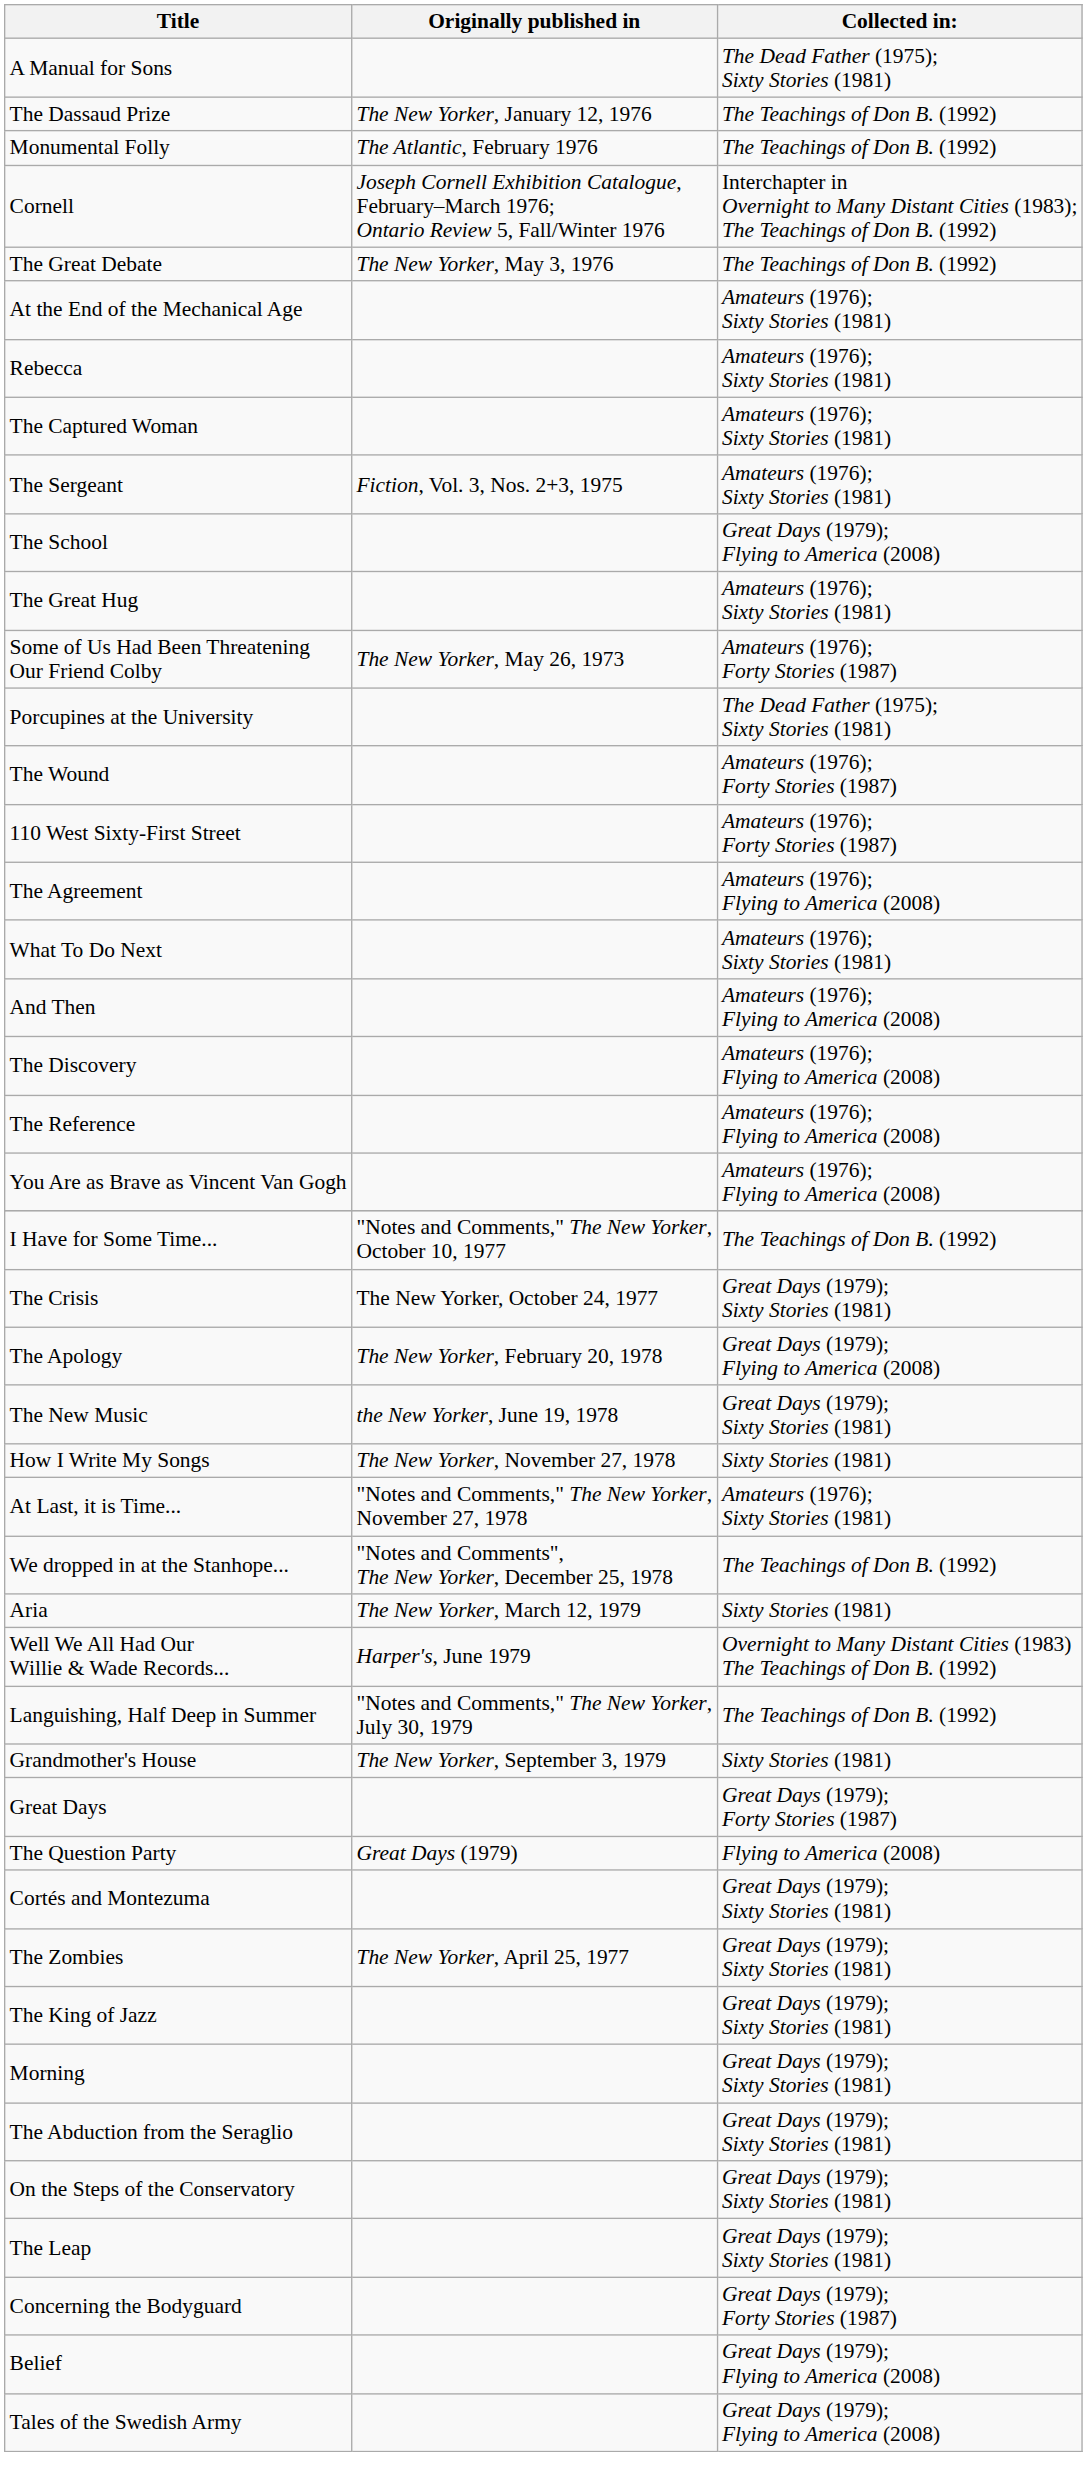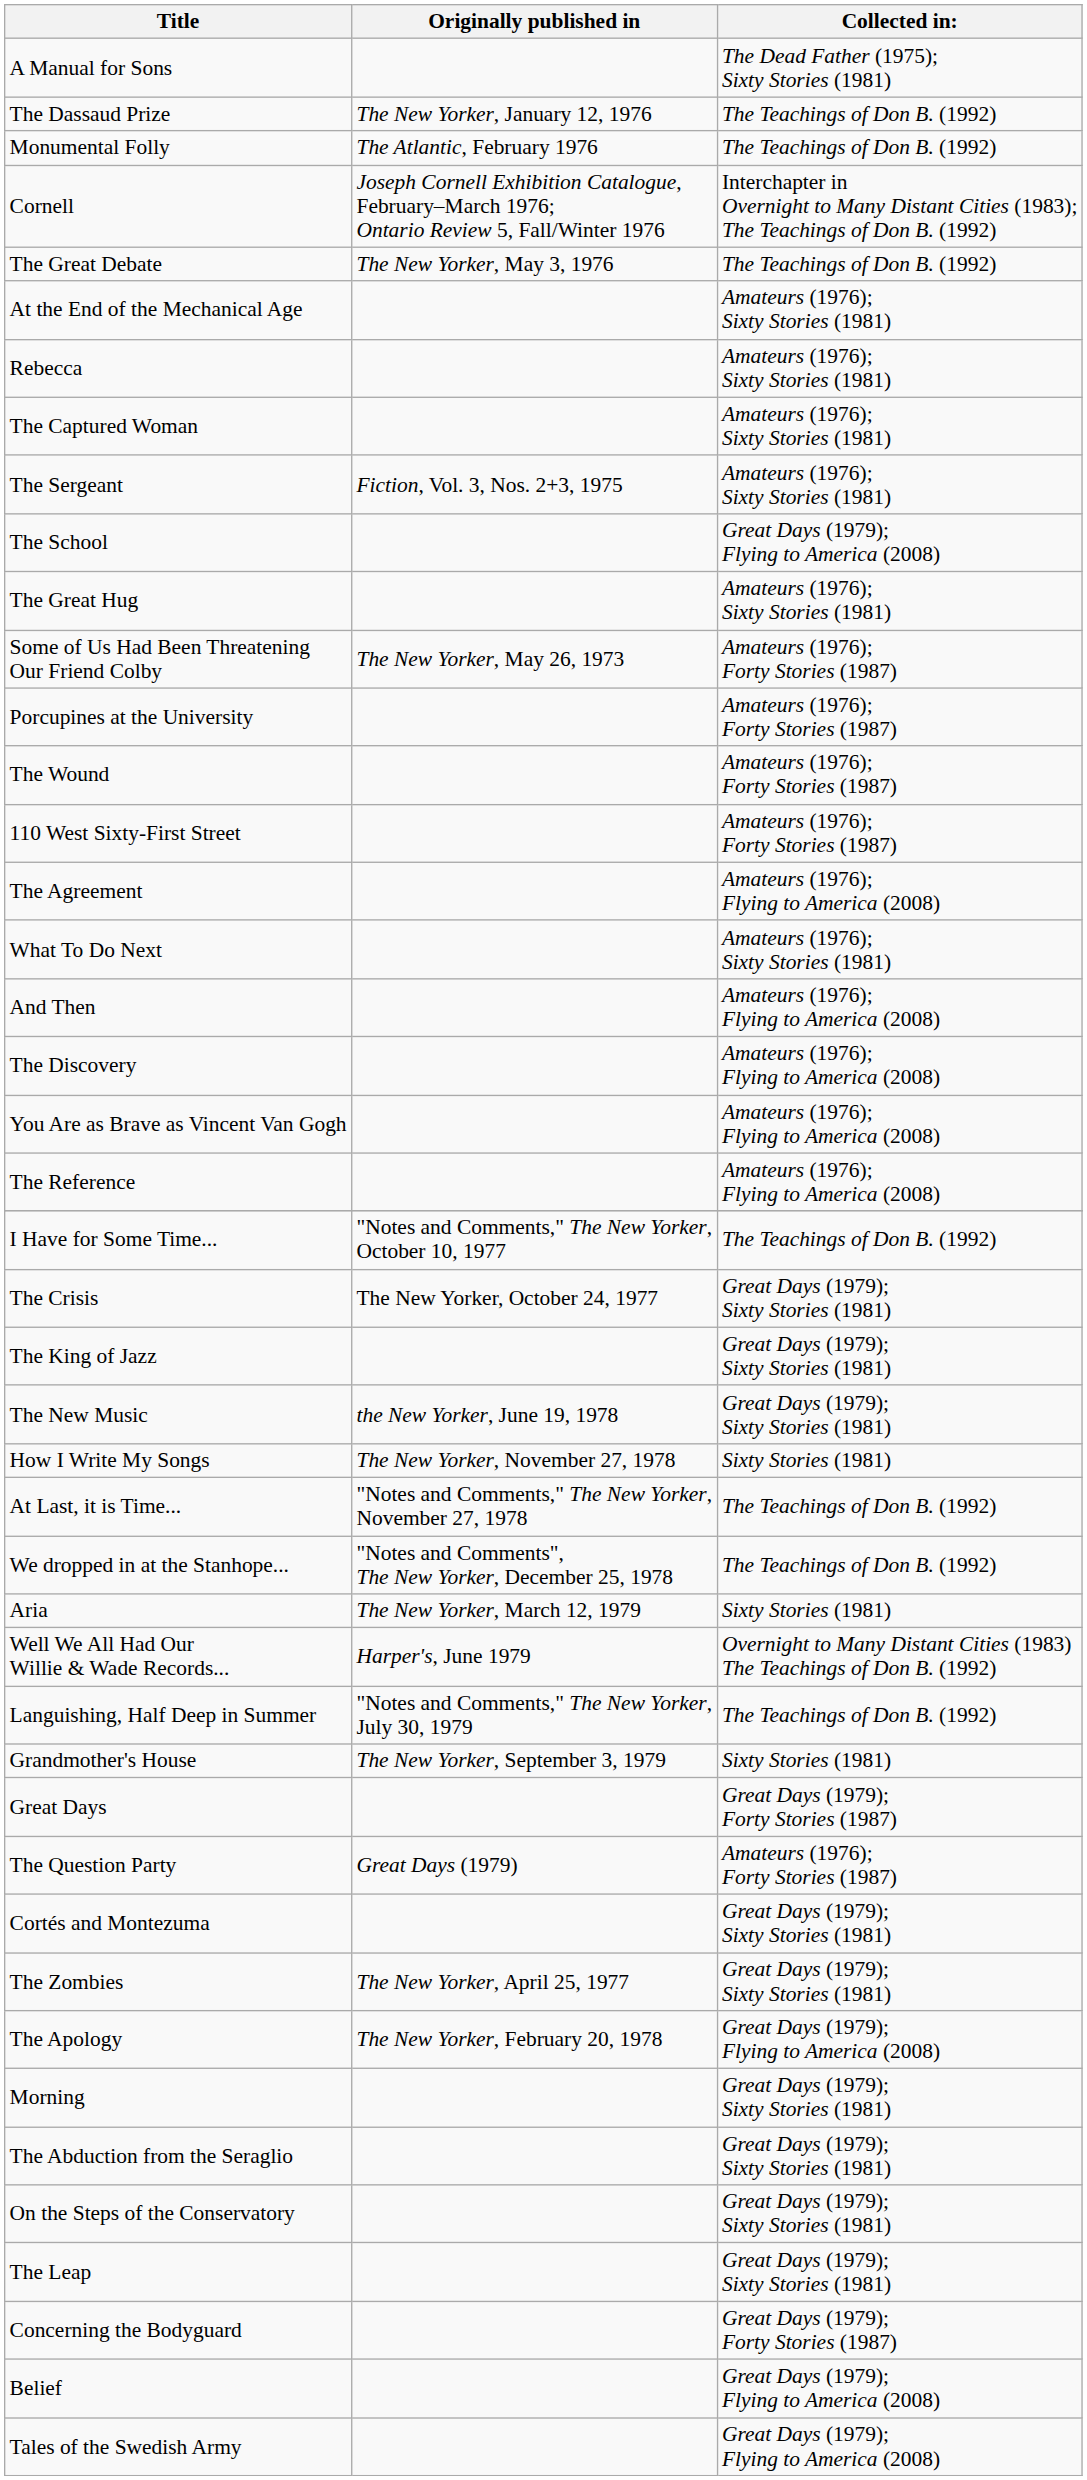 <table class="wikitable">
 <tr>
 <th>Title</th>
 <th>Originally published in</th>
 <th>Collected in:</th>
 </tr>
 <tr>
 <td>A Manual for Sons</td>
 <td></td>
 <td><em>The Dead Father</em> (1975);<br><em>Sixty Stories</em> (1981)</td>
 </tr>
 <tr>
 <td>The Dassaud Prize</td>
 <td><em>The New Yorker</em>, January 12, 1976</td>
 <td><em>The Teachings of Don B.</em> (1992)</td>
 </tr>
 <tr>
 <td>Monumental Folly</td>
 <td><em>The Atlantic</em>, February 1976</td>
 <td><em>The Teachings of Don B.</em> (1992)</td>
 </tr>
 <tr>
 <td>Cornell</td>
 <td><em>Joseph Cornell Exhibition Catalogue</em>,<br>February–March 1976;<br><em>Ontario Review</em> 5, Fall/Winter 1976</td>
 <td>Interchapter in <br><em>Overnight to Many Distant Cities</em> (1983);<br><em>The Teachings of Don B.</em> (1992)</td>
 </tr>
 <tr>
 <td>The Great Debate</td>
 <td><em>The New Yorker</em>, May 3, 1976</td>
 <td><em>The Teachings of Don B.</em> (1992)</td>
 </tr>
 <tr>
 <td>At the End of the Mechanical Age</td>
 <td></td>
 <td><em>Amateurs</em> (1976);<br><em>Sixty Stories</em> (1981)</td>
 </tr>
 <tr>
 <td>Rebecca</td>
 <td></td>
 <td><em>Amateurs</em> (1976);<br><em>Sixty Stories</em> (1981)</td>
 </tr>
 <tr>
 <td>The Captured Woman</td>
 <td></td>
 <td><em>Amateurs</em> (1976);<br><em>Sixty Stories</em> (1981)</td>
 </tr>
 <tr>
 <td>The Sergeant</td>
 <td><em>Fiction</em>, Vol. 3, Nos. 2+3, 1975</td>
 <td><em>Amateurs</em> (1976);<br><em>Sixty Stories</em> (1981)</td>
 </tr>
 <tr>
 <td>The School</td>
 <td></td>
 <td><em>Great Days</em> (1979);<br><em>Flying to America</em> (2008)</td>
 </tr>
 <tr>
 <td>The Great Hug</td>
 <td></td>
 <td><em>Amateurs</em> (1976);<br><em>Sixty Stories</em> (1981)</td>
 </tr>
 <tr>
 <td>Some of Us Had Been Threatening<br>Our Friend Colby</td>
 <td><em>The New Yorker</em>, May 26, 1973</td>
 <td><em>Amateurs</em> (1976);<br><em>Forty Stories</em> (1987)</td>
 </tr>
 <tr>
 <td>Porcupines at the University</td>
 <td></td>
-<td><em>The Dead Father</em> (1975);<br><em>Sixty Stories</em> (1981)</td>
+<td><em>Amateurs</em> (1976);<br><em>Forty Stories</em> (1987)</td>
 </tr>
 <tr>
 <td>The Wound</td>
 <td></td>
 <td><em>Amateurs</em> (1976);<br><em>Forty Stories</em> (1987)</td>
 </tr>
 <tr>
 <td>110 West Sixty-First Street</td>
 <td></td>
 <td><em>Amateurs</em> (1976);<br><em>Forty Stories</em> (1987)</td>
 </tr>
 <tr>
 <td>The Agreement</td>
 <td></td>
 <td><em>Amateurs</em> (1976);<br><em>Flying to America</em> (2008)</td>
 </tr>
 <tr>
 <td>What To Do Next</td>
 <td></td>
 <td><em>Amateurs</em> (1976);<br><em>Sixty Stories</em> (1981)</td>
 </tr>
 <tr>
 <td>And Then</td>
 <td></td>
 <td><em>Amateurs</em> (1976);<br><em>Flying to America</em> (2008)</td>
 </tr>
 <tr>
 <td>The Discovery</td>
 <td></td>
 <td><em>Amateurs</em> (1976);<br><em>Flying to America</em> (2008)</td>
 </tr>
 <tr>
-<td>The Reference</td>
+<td>You Are as Brave as Vincent Van Gogh</td>
 <td></td>
 <td><em>Amateurs</em> (1976);<br><em>Flying to America</em> (2008)</td>
 </tr>
 <tr>
-<td>You Are as Brave as Vincent Van Gogh</td>
+<td>The Reference</td>
 <td></td>
 <td><em>Amateurs</em> (1976);<br><em>Flying to America</em> (2008)</td>
 </tr>
 <tr>
 </tr>
 <tr>
 <td>I Have for Some Time...</td>
 <td>"Notes and Comments," <em>The New Yorker</em>,<br>October 10, 1977</td>
 <td><em>The Teachings of Don B.</em> (1992)</td>
 </tr>
 <tr>
 <td>The Crisis</td>
 <td>The New Yorker, October 24, 1977</td>
 <td><em>Great Days</em> (1979);<br><em>Sixty Stories</em> (1981)</td>
 </tr>
 <tr>
-<td>The Apology</td>
-<td><em>The New Yorker</em>, February 20, 1978</td>
-<td><em>Great Days</em> (1979);<br><em>Flying to America</em> (2008)</td>
+<td>The King of Jazz</td>
+<td></td>
+<td><em>Great Days</em> (1979);<br><em>Sixty Stories</em> (1981)</td>
 </tr>
 <tr>
 <td>The New Music</td>
 <td><em>the New Yorker</em>, June 19, 1978</td>
 <td><em>Great Days</em> (1979);<br><em>Sixty Stories</em> (1981)</td>
 </tr>
 <tr>
 <td>How I Write My Songs</td>
 <td><em>The New Yorker</em>, November 27, 1978</td>
 <td><em>Sixty Stories</em> (1981)</td>
 </tr>
 <tr>
 <td>At Last, it is Time...</td>
 <td>"Notes and Comments," <em>The New Yorker</em>,<br>November 27, 1978</td>
-<td><em>Amateurs</em> (1976);<br><em>Sixty Stories</em> (1981)</td>
+<td><em>The Teachings of Don B.</em> (1992)</td>
 </tr>
 <tr>
 <td>We dropped in at the Stanhope...</td>
 <td>"Notes and Comments",<br> <em>The New Yorker</em>, December 25, 1978</td>
 <td><em>The Teachings of Don B.</em> (1992)</td>
 </tr>
 <tr>
 <td>Aria</td>
 <td><em>The New Yorker</em>, March 12, 1979</td>
 <td><em>Sixty Stories</em> (1981)</td>
 </tr>
 <tr>
 <td>Well We All Had Our<br>Willie & Wade Records...</td>
 <td><em>Harper's</em>, June 1979</td>
 <td><em>Overnight to Many Distant Cities</em> (1983)<br><em>The Teachings of Don B.</em> (1992)</td>
 </tr>
 <tr>
 <td>Languishing, Half Deep in Summer</td>
 <td>"Notes and Comments," <em>The New Yorker</em>,<br>July 30, 1979</td>
 <td><em>The Teachings of Don B.</em> (1992)</td>
 </tr>
 <tr>
 <td>Grandmother's House</td>
 <td><em>The New Yorker</em>, September 3, 1979</td>
 <td><em>Sixty Stories</em> (1981)</td>
 </tr>
 <tr>
 <td>Great Days</td>
 <td></td>
 <td><em>Great Days</em> (1979);<br><em>Forty Stories</em> (1987)</td>
 </tr>
 <tr>
 <td>The Question Party</td>
 <td><em>Great Days</em> (1979)</td>
-<td><em>Flying to America</em> (2008)</td>
+<td><em>Amateurs</em> (1976);<br><em>Forty Stories</em> (1987)</td>
 </tr>
 <tr>
 <td>Cortés and Montezuma</td>
 <td></td>
 <td><em>Great Days</em> (1979);<br><em>Sixty Stories</em> (1981)</td>
 </tr>
 <tr>
 <td>The Zombies</td>
 <td><em>The New Yorker</em>, April 25, 1977</td>
 <td><em>Great Days</em> (1979);<br><em>Sixty Stories</em> (1981)</td>
 </tr>
 <tr>
-<td>The King of Jazz</td>
-<td></td>
-<td><em>Great Days</em> (1979);<br><em>Sixty Stories</em> (1981)</td>
+<td>The Apology</td>
+<td><em>The New Yorker</em>, February 20, 1978</td>
+<td><em>Great Days</em> (1979);<br><em>Flying to America</em> (2008)</td>
 </tr>
 <tr>
 <td>Morning</td>
 <td></td>
 <td><em>Great Days</em> (1979);<br><em>Sixty Stories</em> (1981)</td>
 </tr>
 <tr>
 <td>The Abduction from the Seraglio</td>
 <td></td>
 <td><em>Great Days</em> (1979);<br><em>Sixty Stories</em> (1981)</td>
 </tr>
 <tr>
 <td>On the Steps of the Conservatory</td>
 <td></td>
 <td><em>Great Days</em> (1979);<br><em>Sixty Stories</em> (1981)</td>
 </tr>
 <tr>
 <td>The Leap</td>
 <td></td>
 <td><em>Great Days</em> (1979);<br><em>Sixty Stories</em> (1981)</td>
 </tr>
 <tr>
 <td>Concerning the Bodyguard</td>
 <td></td>
 <td><em>Great Days</em> (1979);<br><em>Forty Stories</em> (1987)</td>
 </tr>
 <tr>
 <td>Belief</td>
 <td></td>
 <td><em>Great Days</em> (1979);<br><em>Flying to America</em> (2008)</td>
 </tr>
 <tr>
 <td>Tales of the Swedish Army</td>
 <td></td>
 <td><em>Great Days</em> (1979);<br><em>Flying to America</em> (2008)</td>
 </tr>
 </table>
